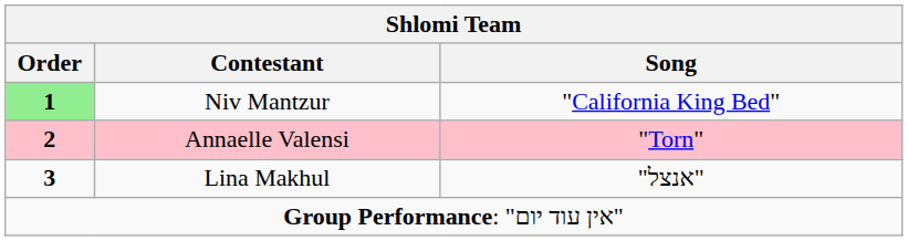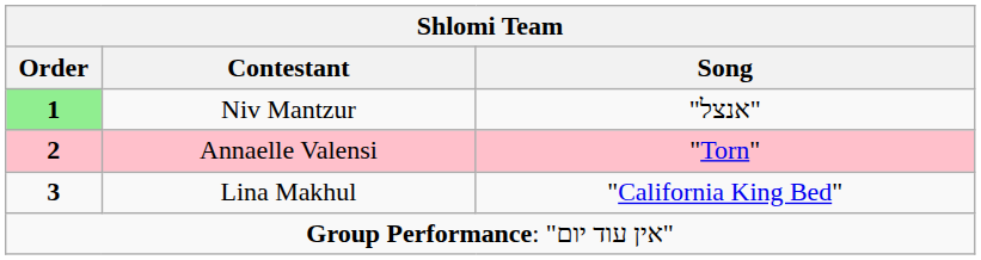 <table class="wikitable" style="text-align: center; width:95%;">
 <tr>
 <th colspan=3>Shlomi Team</th>
 </tr>
 <tr>
 <th width="5%">Order</th>
 <th width="30%">Contestant</th>
 <th width="40%">Song</th>
 </tr>
 <tr>
 <td align="center" style="background: lightgreen;"><strong>1</strong></td>
 <td>Niv Mantzur</td>
-<td>"<a href='#'>California King Bed</a>"</td>
+<td>"אנצל"</td>
 </tr>
 <tr>
 <td bgcolor="pink" align="center"><strong>2</strong></td>
 <td bgcolor="pink">Annaelle Valensi</td>
 <td bgcolor="pink">"<a href='#'>Torn</a>"</td>
 </tr>
 <tr>
 <td align="center"><strong>3</strong></td>
 <td>Lina Makhul</td>
-<td>"אנצל"</td>
+<td>"<a href='#'>California King Bed</a>"</td>
 </tr>
 <tr>
 <td colspan=3><strong>Group Performance</strong>: "אין עוד יום"</td>
 </tr>
 </table>
